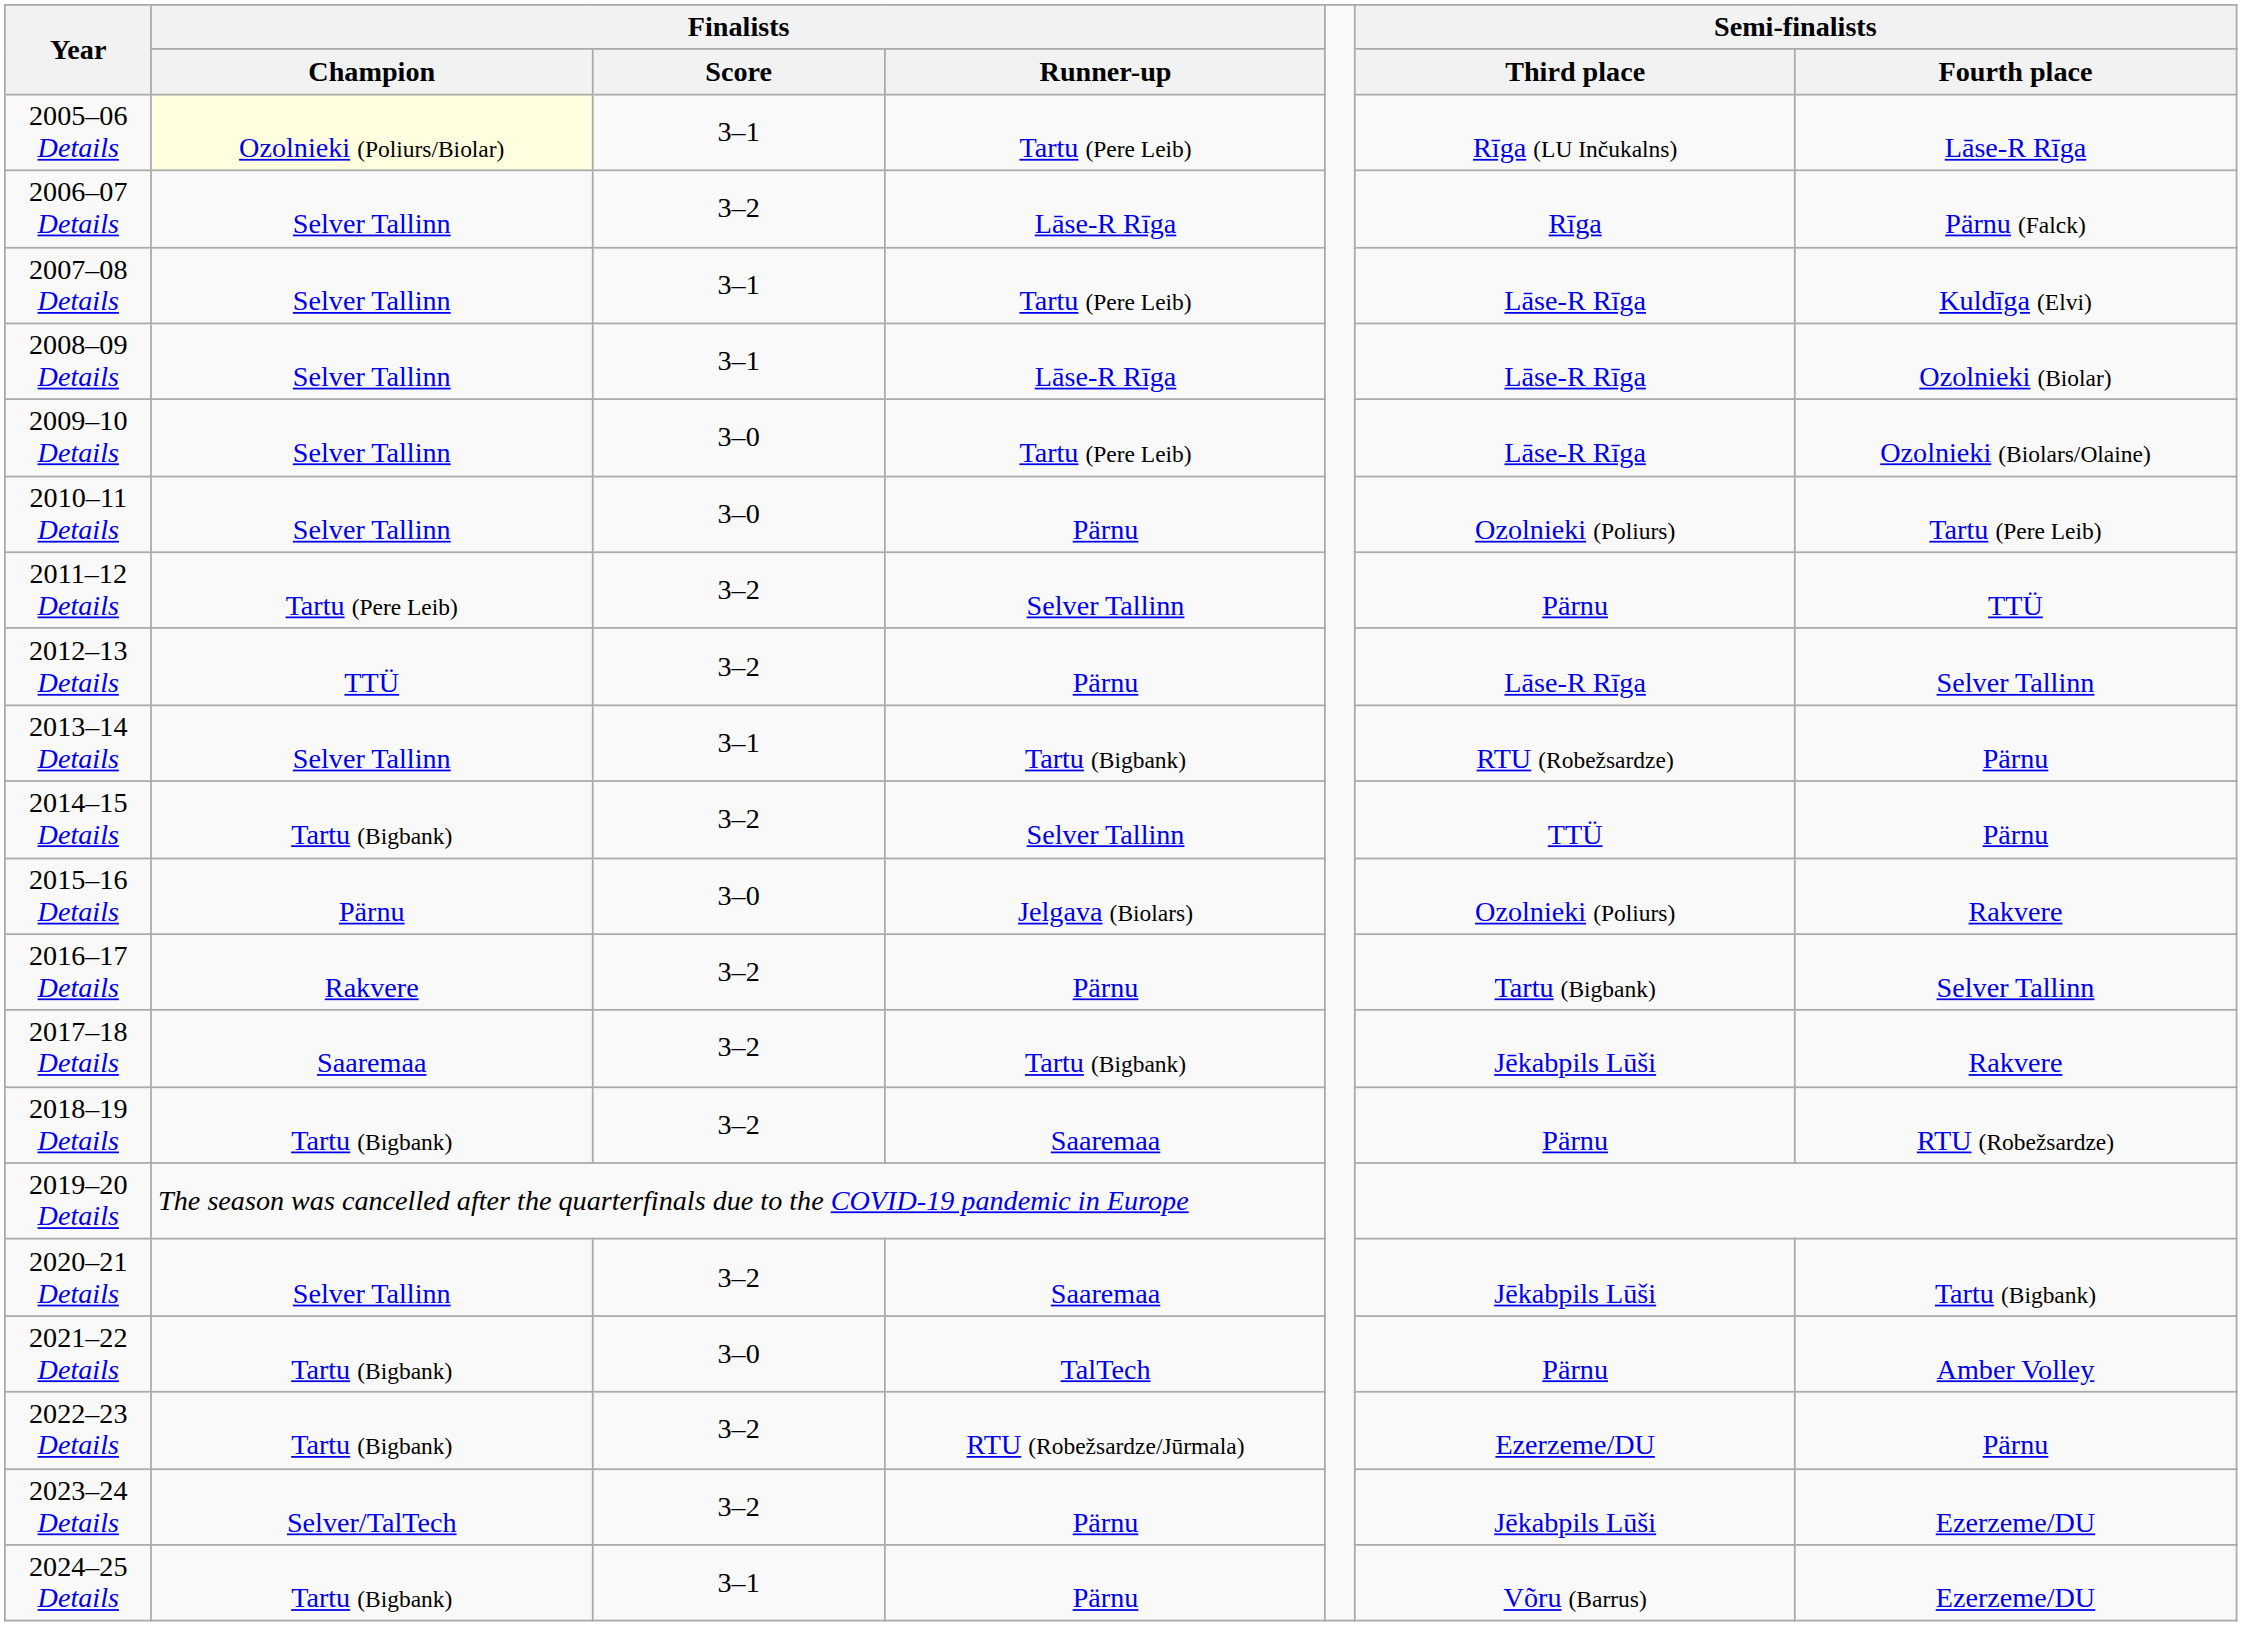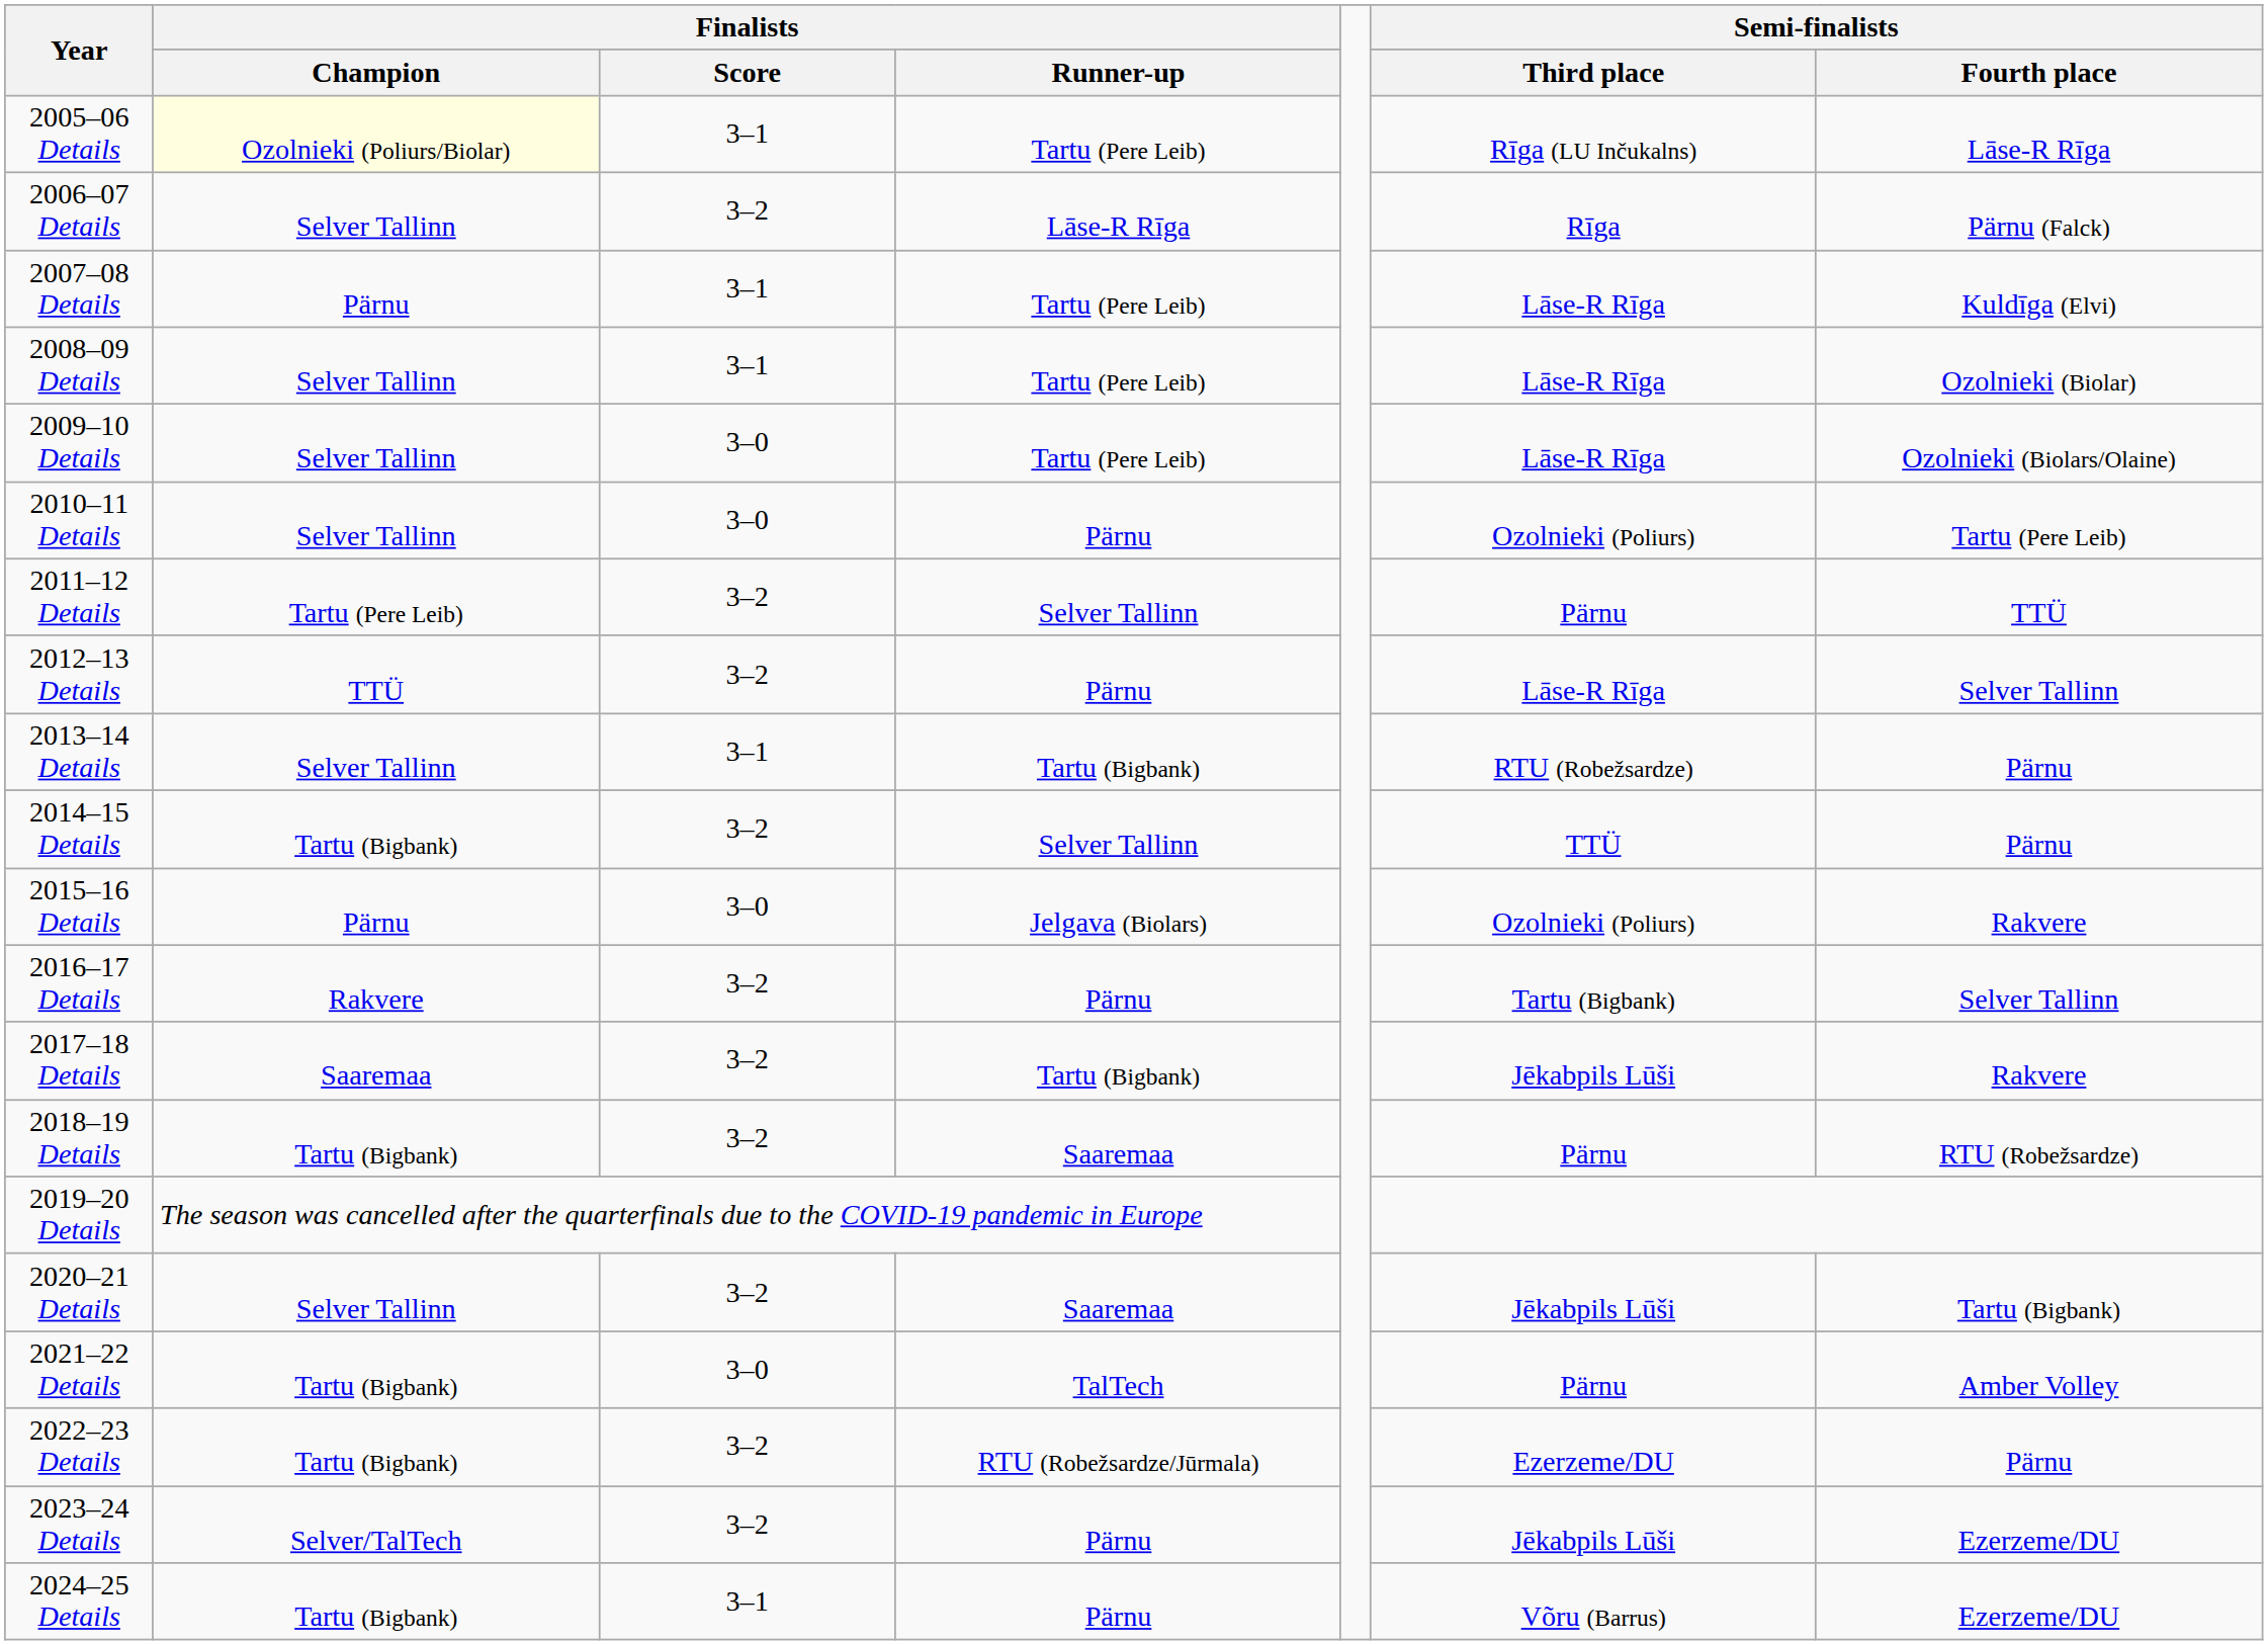 <table class="wikitable" style="text-align: center;">
 <tr>
 <th rowspan="2" style="width:5%;">Year</th>
 <th colspan=3>Finalists</th>
 <td rowspan="65" style="width:1%;"></td>
 <th colspan=2>Semi-finalists</th>
 </tr>
 <tr>
 <th width=15%>Champion</th>
 <th width=10%>Score</th>
 <th width=15%>Runner-up</th>
 <th width=15%>Third place</th>
 <th width=15%>Fourth place</th>
 </tr>
 <tr>
 <td>2005–06<br><em><a href='#'>Details</a></em></td>
 <td style="background: lightyellow;"> <br> <a href='#'>Ozolnieki</a> <small>(Poliurs/Biolar)</small></td>
 <td>3–1</td>
 <td> <br> <a href='#'>Tartu</a> <small>(Pere Leib)</small></td>
 <td> <br> <a href='#'>Rīga</a> <small>(LU Inčukalns)</small></td>
 <td> <br> <a href='#'>Lāse-R Rīga</a></td>
 </tr>
 <tr>
 <td>2006–07<br><em><a href='#'>Details</a></em></td>
 <td> <br> <a href='#'>Selver Tallinn</a></td>
 <td>3–2</td>
 <td> <br> <a href='#'>Lāse-R Rīga</a></td>
 <td> <br> <a href='#'>Rīga</a></td>
 <td> <br> <a href='#'>Pärnu</a> <small>(Falck)</small></td>
 </tr>
 <tr>
 <td>2007–08<br><em><a href='#'>Details</a></em></td>
-<td> <br> <a href='#'>Selver Tallinn</a></td>
+<td> <br> <a href='#'>Pärnu</a></td>
 <td>3–1</td>
 <td> <br> <a href='#'>Tartu</a> <small>(Pere Leib)</small></td>
 <td> <br> <a href='#'>Lāse-R Rīga</a></td>
 <td> <br> <a href='#'>Kuldīga</a> <small>(Elvi)</small></td>
 </tr>
 <tr>
 <td>2008–09<br><em><a href='#'>Details</a></em></td>
 <td> <br> <a href='#'>Selver Tallinn</a></td>
 <td>3–1</td>
-<td> <br> <a href='#'>Lāse-R Rīga</a></td>
+<td> <br> <a href='#'>Tartu</a> <small>(Pere Leib)</small></td>
 <td> <br> <a href='#'>Lāse-R Rīga</a></td>
 <td> <br> <a href='#'>Ozolnieki</a> <small>(Biolar)</small></td>
 </tr>
 <tr>
 <td>2009–10<br><em><a href='#'>Details</a></em></td>
 <td> <br> <a href='#'>Selver Tallinn</a></td>
 <td>3–0</td>
 <td> <br> <a href='#'>Tartu</a> <small>(Pere Leib)</small></td>
 <td> <br> <a href='#'>Lāse-R Rīga</a></td>
 <td> <br> <a href='#'>Ozolnieki</a> <small>(Biolars/Olaine)</small></td>
 </tr>
 <tr>
 <td>2010–11<br><em><a href='#'>Details</a></em></td>
 <td> <br> <a href='#'>Selver Tallinn</a></td>
 <td>3–0</td>
 <td> <br> <a href='#'>Pärnu</a></td>
 <td> <br> <a href='#'>Ozolnieki</a> <small>(Poliurs)</small></td>
 <td> <br> <a href='#'>Tartu</a> <small>(Pere Leib)</small></td>
 </tr>
 <tr>
 <td>2011–12<br><em><a href='#'>Details</a></em></td>
 <td> <br> <a href='#'>Tartu</a> <small>(Pere Leib)</small></td>
 <td>3–2</td>
 <td> <br> <a href='#'>Selver Tallinn</a></td>
 <td> <br> <a href='#'>Pärnu</a></td>
 <td> <br> <a href='#'>TTÜ</a></td>
 </tr>
 <tr>
 <td>2012–13<br><em><a href='#'>Details</a></em></td>
 <td> <br> <a href='#'>TTÜ</a></td>
 <td>3–2</td>
 <td> <br> <a href='#'>Pärnu</a></td>
 <td> <br> <a href='#'>Lāse-R Rīga</a></td>
 <td> <br> <a href='#'>Selver Tallinn</a></td>
 </tr>
 <tr>
 <td>2013–14<br><em><a href='#'>Details</a></em></td>
 <td> <br> <a href='#'>Selver Tallinn</a></td>
 <td>3–1</td>
 <td> <br> <a href='#'>Tartu</a> <small>(Bigbank)</small></td>
 <td> <br> <a href='#'>RTU</a> <small>(Robežsardze)</small></td>
 <td> <br> <a href='#'>Pärnu</a></td>
 </tr>
 <tr>
 <td>2014–15<br><em><a href='#'>Details</a></em></td>
 <td> <br> <a href='#'>Tartu</a> <small>(Bigbank)</small></td>
 <td>3–2</td>
 <td> <br> <a href='#'>Selver Tallinn</a></td>
 <td> <br> <a href='#'>TTÜ</a></td>
 <td> <br> <a href='#'>Pärnu</a></td>
 </tr>
 <tr>
 <td>2015–16<br><em><a href='#'>Details</a></em></td>
 <td> <br> <a href='#'>Pärnu</a></td>
 <td>3–0</td>
 <td> <br> <a href='#'>Jelgava</a> <small>(Biolars)</small></td>
 <td> <br> <a href='#'>Ozolnieki</a> <small>(Poliurs)</small></td>
 <td> <br> <a href='#'>Rakvere</a></td>
 </tr>
 <tr>
 <td>2016–17<br><em><a href='#'>Details</a></em></td>
 <td> <br> <a href='#'>Rakvere</a></td>
 <td>3–2</td>
 <td> <br> <a href='#'>Pärnu</a></td>
 <td> <br> <a href='#'>Tartu</a> <small>(Bigbank)</small></td>
 <td> <br> <a href='#'>Selver Tallinn</a></td>
 </tr>
 <tr>
 <td>2017–18<br><em><a href='#'>Details</a></em></td>
 <td> <br> <a href='#'>Saaremaa</a></td>
 <td>3–2</td>
 <td> <br> <a href='#'>Tartu</a> <small>(Bigbank)</small></td>
 <td> <br> <a href='#'>Jēkabpils Lūši</a></td>
 <td> <br> <a href='#'>Rakvere</a></td>
 </tr>
 <tr>
 <td>2018–19<br><em><a href='#'>Details</a></em></td>
 <td> <br> <a href='#'>Tartu</a> <small>(Bigbank)</small></td>
 <td>3–2</td>
 <td> <br> <a href='#'>Saaremaa</a></td>
 <td> <br> <a href='#'>Pärnu</a></td>
 <td> <br> <a href='#'>RTU</a> <small>(Robežsardze)</small></td>
 </tr>
 <tr>
 <td>2019–20<br><em><a href='#'>Details</a></em></td>
 <td colspan=6 style="text-align:left;"><em>The season was cancelled after the quarterfinals due to the <a href='#'>COVID-19 pandemic in Europe</a></em></td>
 </tr>
 <tr>
 <td>2020–21<br><em><a href='#'>Details</a></em></td>
 <td> <br> <a href='#'>Selver Tallinn</a></td>
 <td>3–2</td>
 <td> <br> <a href='#'>Saaremaa</a></td>
 <td> <br> <a href='#'>Jēkabpils Lūši</a></td>
 <td> <br> <a href='#'>Tartu</a> <small>(Bigbank)</small></td>
 </tr>
 <tr>
 <td>2021–22<br><em><a href='#'>Details</a></em></td>
 <td> <br> <a href='#'>Tartu</a> <small>(Bigbank)</small></td>
 <td>3–0</td>
 <td> <br> <a href='#'>TalTech</a></td>
 <td> <br> <a href='#'>Pärnu</a></td>
 <td> <br> <a href='#'>Amber Volley</a></td>
 </tr>
 <tr>
 <td>2022–23<br><em><a href='#'>Details</a></em></td>
 <td> <br> <a href='#'>Tartu</a> <small>(Bigbank)</small></td>
 <td>3–2</td>
 <td> <br> <a href='#'>RTU</a> <small>(Robežsardze/Jūrmala)</small></td>
 <td> <br> <a href='#'>Ezerzeme/DU</a></td>
 <td> <br> <a href='#'>Pärnu</a></td>
 </tr>
 <tr>
 <td>2023–24<br><em><a href='#'>Details</a></em></td>
 <td> <br> <a href='#'>Selver/TalTech</a></td>
 <td>3–2</td>
 <td> <br> <a href='#'>Pärnu</a></td>
 <td> <br> <a href='#'>Jēkabpils Lūši</a></td>
 <td> <br> <a href='#'>Ezerzeme/DU</a></td>
 </tr>
 <tr>
 <td>2024–25<br><em><a href='#'>Details</a></em></td>
 <td> <br> <a href='#'>Tartu</a> <small>(Bigbank)</small></td>
 <td>3–1</td>
 <td> <br> <a href='#'>Pärnu</a></td>
 <td> <br> <a href='#'>Võru</a> <small>(Barrus)</small></td>
 <td> <br> <a href='#'>Ezerzeme/DU</a></td>
 </tr>
 </table>
